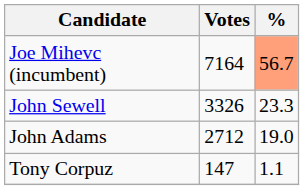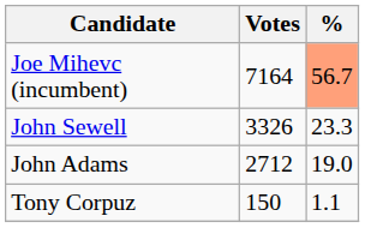 <table class="wikitable">
 <tr>
 <th bgcolor="#DDDDFF" width="150px">Candidate</th>
 <th bgcolor="#DDDDFF">Votes</th>
 <th bgcolor="#DDDDFF">%</th>
 </tr>
 <tr>
 <td><a href='#'>Joe Mihevc</a> (incumbent)</td>
 <td>7164</td>
 <td style="background: lightsalmon;">56.7</td>
 </tr>
 <tr>
 <td><a href='#'>John Sewell</a></td>
 <td>3326</td>
 <td>23.3</td>
 </tr>
 <tr>
 <td>John Adams</td>
 <td>2712</td>
 <td>19.0</td>
 </tr>
 <tr>
 <td>Tony Corpuz</td>
-<td>147</td>
+<td>150</td>
 <td>1.1</td>
 </tr>
 <tr>
 </tr>
 </table>
